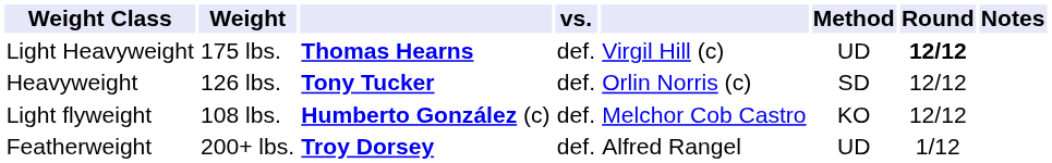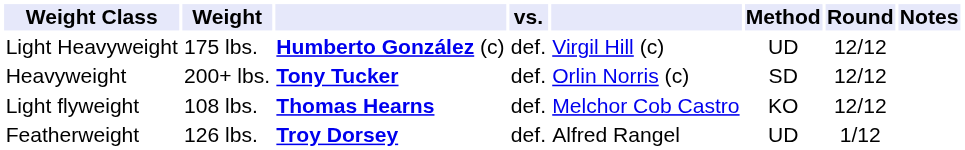 <table class="toccolours" style="font-size: 85%;">
 <tr>
 <th style="background:#e6e8fa; color:#000; text-align:center;">Weight Class</th>
 <th style="background:#e6e8fa; color:#000; text-align:center;">Weight</th>
 <th style="background:#e6e8fa; color:#000; text-align:center;"></th>
 <th style="background:#e6e8fa; color:#000; text-align:center;">vs.</th>
 <th style="background:#e6e8fa; color:#000; text-align:center;"></th>
 <th style="background:#e6e8fa; color:#000; text-align:center;">Method</th>
 <th style="background:#e6e8fa; color:#000; text-align:center;">Round</th>
 <th style="background:#e6e8fa; color:#000; text-align:center;">Notes</th>
 </tr>
 <tr>
 <td>Light Heavyweight</td>
 <td>175 lbs.</td>
-<td><strong><a href='#'>Thomas Hearns</a></strong></td>
+<td><strong><a href='#'>Humberto González</a></strong> (c)</td>
 <td>def.</td>
 <td><a href='#'>Virgil Hill</a> (c)</td>
 <td align=center>UD</td>
-<td align=center><strong>12/12</strong></td>
+<td align=center>12/12</td>
 <td></td>
 </tr>
 <tr>
 <td>Heavyweight</td>
-<td>126 lbs.</td>
+<td>200+ lbs.</td>
 <td><strong><a href='#'>Tony Tucker</a></strong></td>
 <td>def.</td>
 <td><a href='#'>Orlin Norris</a> (c)</td>
 <td align=center>SD</td>
 <td align=center>12/12</td>
 <td></td>
 </tr>
 <tr>
 <td>Light flyweight</td>
 <td>108 lbs.</td>
-<td><strong><a href='#'>Humberto González</a></strong> (c)</td>
+<td><strong><a href='#'>Thomas Hearns</a></strong></td>
 <td>def.</td>
 <td><a href='#'>Melchor Cob Castro</a></td>
 <td align=center>KO</td>
 <td align=center>12/12</td>
 <td></td>
 </tr>
 <tr>
 <td>Featherweight</td>
-<td>200+ lbs.</td>
+<td>126 lbs.</td>
 <td><strong><a href='#'>Troy Dorsey</a></strong></td>
 <td>def.</td>
 <td>Alfred Rangel</td>
 <td align=center>UD</td>
 <td align=center>1/12</td>
 <td></td>
 </tr>
 </table>
